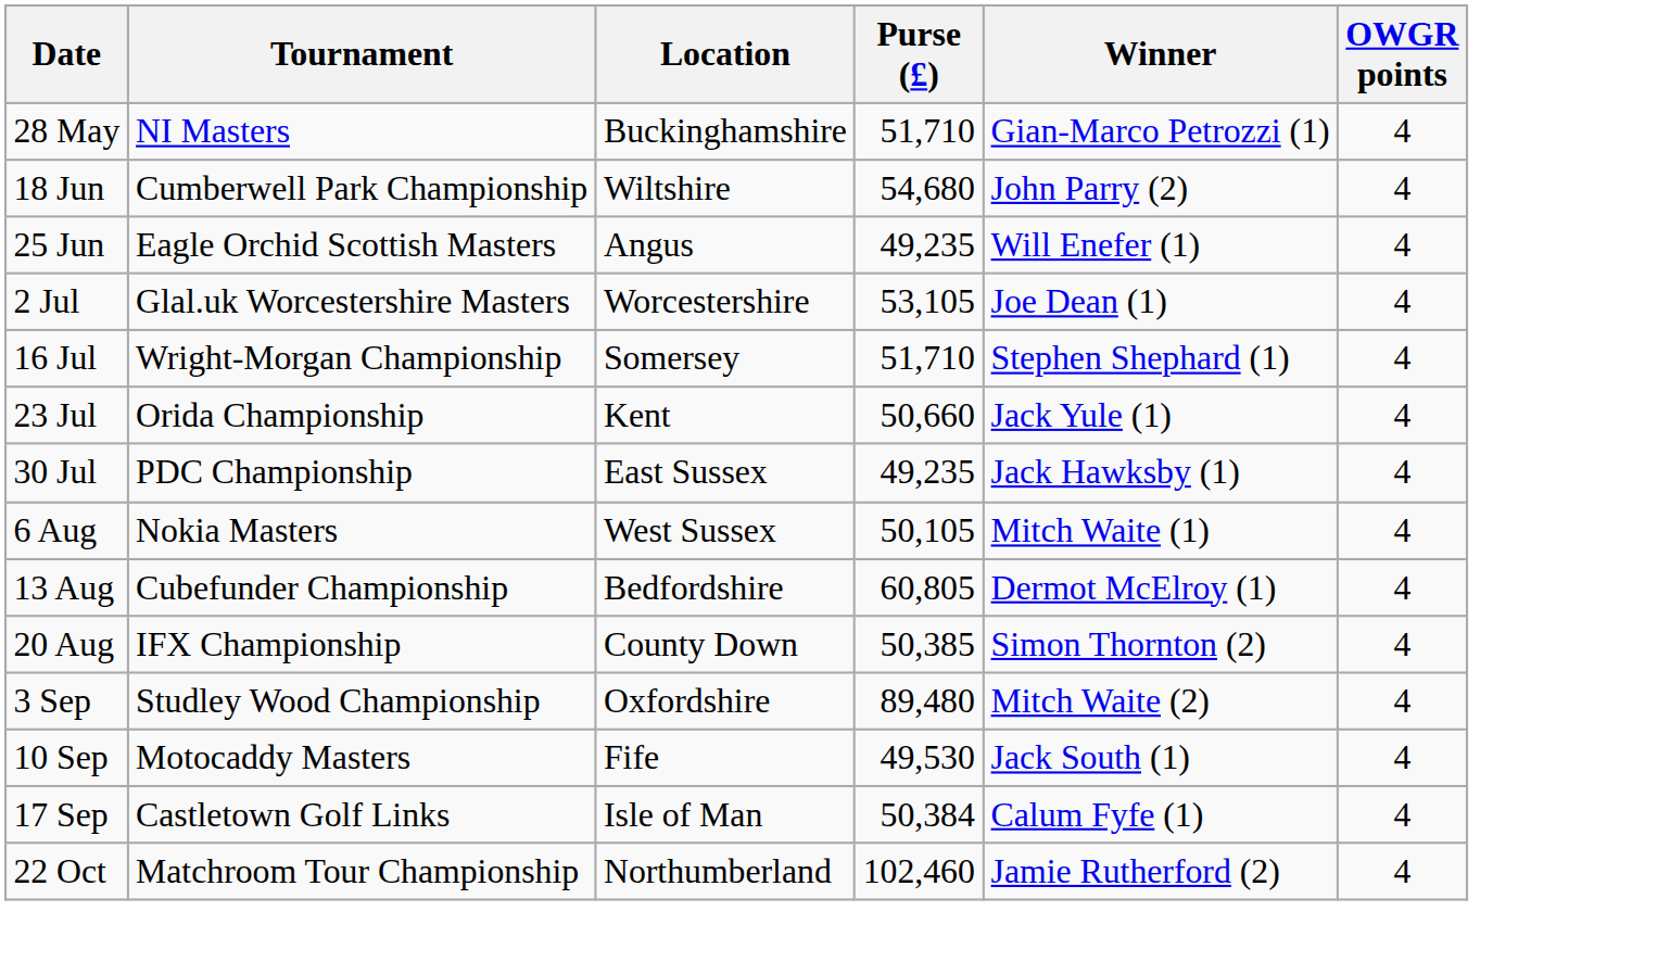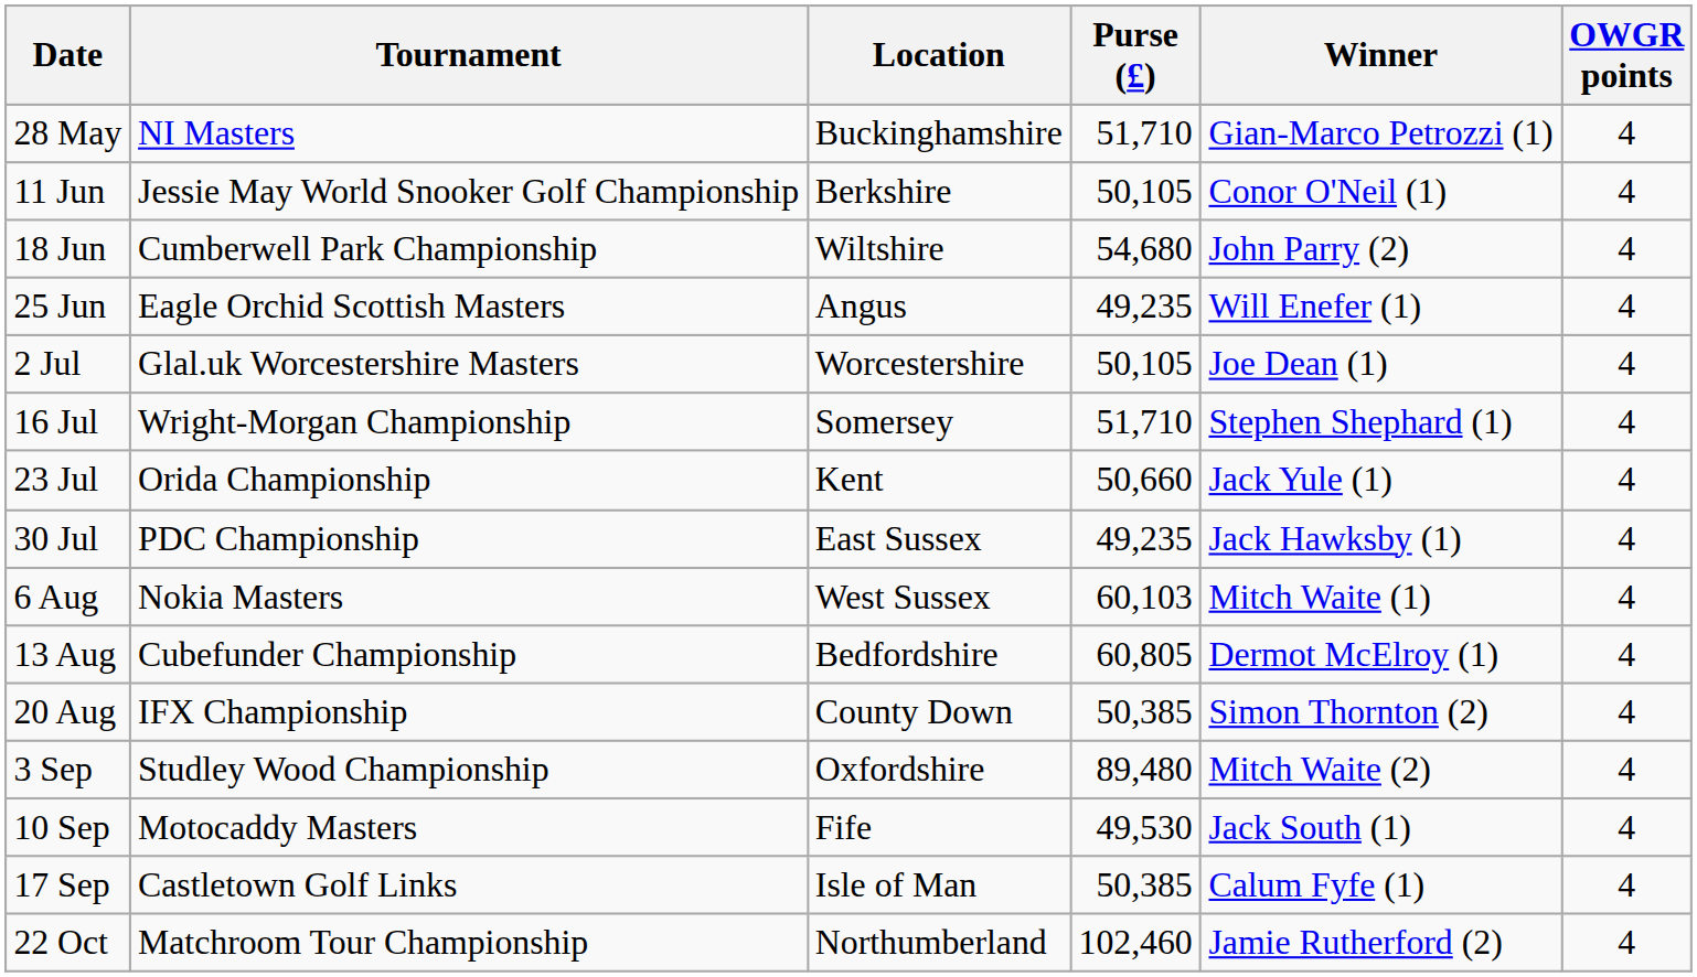 <table class="wikitable" style="font-size:95%;">
 <tr>
 <th>Date</th>
 <th>Tournament</th>
 <th>Location</th>
 <th>Purse<br>(<a href='#'>£</a>)</th>
 <th>Winner</th>
 <th><a href='#'>OWGR</a><br>points</th>
 </tr>
 <tr>
 <td>28 May</td>
 <td><a href='#'>NI Masters</a></td>
 <td>Buckinghamshire</td>
 <td align=right>51,710</td>
 <td> <a href='#'>Gian-Marco Petrozzi</a> (1)</td>
+<td align=center>4</td>
+</tr>
+<tr>
+<td>11 Jun</td>
+<td>Jessie May World Snooker Golf Championship</td>
+<td>Berkshire</td>
+<td align=right>50,105</td>
+<td> <a href='#'>Conor O'Neil</a> (1)</td>
 <td align=center>4</td>
 </tr>
 <tr>
 <td>18 Jun</td>
 <td>Cumberwell Park Championship</td>
 <td>Wiltshire</td>
 <td align=right>54,680</td>
 <td> <a href='#'>John Parry</a> (2)</td>
 <td align=center>4</td>
 </tr>
 <tr>
 <td>25 Jun</td>
 <td>Eagle Orchid Scottish Masters</td>
 <td>Angus</td>
 <td align=right>49,235</td>
 <td> <a href='#'>Will Enefer</a> (1)</td>
 <td align=center>4</td>
 </tr>
 <tr>
 <td>2 Jul</td>
 <td>Glal.uk Worcestershire Masters</td>
 <td>Worcestershire</td>
-<td align=right>53,105</td>
+<td align=right>50,105</td>
 <td> <a href='#'>Joe Dean</a> (1)</td>
 <td align=center>4</td>
 </tr>
 <tr>
 <td>16 Jul</td>
 <td>Wright-Morgan Championship</td>
 <td>Somersey</td>
 <td align=right>51,710</td>
 <td> <a href='#'>Stephen Shephard</a> (1)</td>
 <td align=center>4</td>
 </tr>
 <tr>
 <td>23 Jul</td>
 <td>Orida Championship</td>
 <td>Kent</td>
 <td align=right>50,660</td>
 <td> <a href='#'>Jack Yule</a> (1)</td>
 <td align=center>4</td>
 </tr>
 <tr>
 <td>30 Jul</td>
 <td>PDC Championship</td>
 <td>East Sussex</td>
 <td align=right>49,235</td>
 <td> <a href='#'>Jack Hawksby</a> (1)</td>
 <td align=center>4</td>
 </tr>
 <tr>
 <td>6 Aug</td>
 <td>Nokia Masters</td>
 <td>West Sussex</td>
-<td align=right>50,105</td>
+<td align=right>60,103</td>
 <td> <a href='#'>Mitch Waite</a> (1)</td>
 <td align=center>4</td>
 </tr>
 <tr>
 <td>13 Aug</td>
 <td>Cubefunder Championship</td>
 <td>Bedfordshire</td>
 <td align=right>60,805</td>
 <td> <a href='#'>Dermot McElroy</a> (1)</td>
 <td align=center>4</td>
 </tr>
 <tr>
 <td>20 Aug</td>
 <td>IFX Championship</td>
 <td>County Down</td>
 <td align=right>50,385</td>
 <td> <a href='#'>Simon Thornton</a> (2)</td>
 <td align=center>4</td>
 </tr>
 <tr>
 <td>3 Sep</td>
 <td>Studley Wood Championship</td>
 <td>Oxfordshire</td>
 <td align=right>89,480</td>
 <td> <a href='#'>Mitch Waite</a> (2)</td>
 <td align=center>4</td>
 </tr>
 <tr>
 <td>10 Sep</td>
 <td>Motocaddy Masters</td>
 <td>Fife</td>
 <td align=right>49,530</td>
 <td> <a href='#'>Jack South</a> (1)</td>
 <td align=center>4</td>
 </tr>
 <tr>
 <td>17 Sep</td>
 <td>Castletown Golf Links</td>
 <td>Isle of Man</td>
-<td align=right>50,384</td>
+<td align=right>50,385</td>
 <td> <a href='#'>Calum Fyfe</a> (1)</td>
 <td align=center>4</td>
 </tr>
 <tr>
 <td>22 Oct</td>
 <td>Matchroom Tour Championship</td>
 <td>Northumberland</td>
 <td align=right>102,460</td>
 <td> <a href='#'>Jamie Rutherford</a> (2)</td>
 <td align=center>4</td>
 </tr>
 </table>
